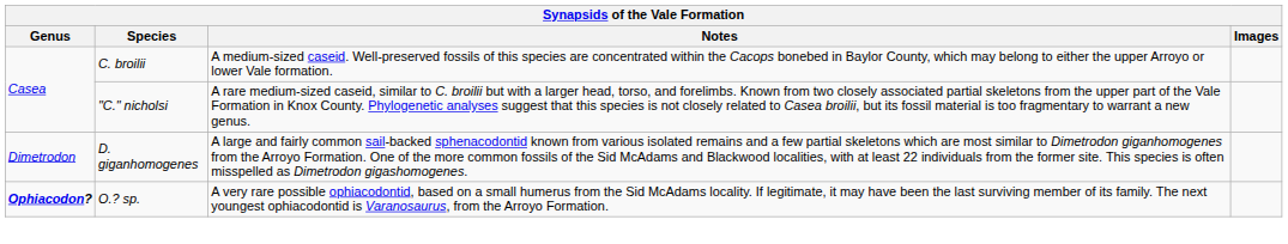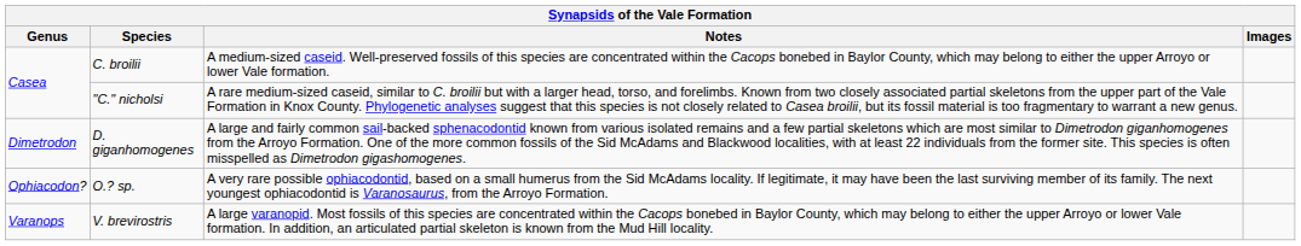 <table class="wikitable" align="center">
 <tr>
 <th colspan="4" align="center"><strong><a href='#'>Synapsids</a> of the Vale Formation</strong></th>
 </tr>
 <tr>
 <th>Genus</th>
 <th>Species</th>
 <th>Notes</th>
 <th>Images</th>
 </tr>
 <tr>
 <td rowspan="2"><em><a href='#'>Casea</a></em></td>
 <td><em>C. broilii</em></td>
 <td>A medium-sized <a href='#'>caseid</a>.<em></em> Well-preserved fossils of this species are concentrated within the <em>Cacops</em> bonebed in Baylor County, which may belong to either the upper Arroyo or lower Vale formation.</td>
 <td></td>
 </tr>
 <tr>
 <td><em>"C." nicholsi</em></td>
 <td>A rare medium-sized caseid, similar to <em>C. broilii</em> but with a larger head, torso, and forelimbs. Known from two closely associated partial skeletons from the upper part of the Vale Formation in Knox County. <a href='#'>Phylogenetic analyses</a> suggest that this species is not closely related to <em>Casea broilii</em>, but its fossil material is too fragmentary to warrant a new genus.</td>
 <td></td>
 </tr>
 <tr>
 <td><em><a href='#'>Dimetrodon</a></em></td>
 <td><em>D. giganhomogenes</em></td>
 <td>A large and fairly common <a href='#'>sail</a>-backed <a href='#'>sphenacodontid</a> known from various isolated remains and a few partial skeletons which are most similar to <em>Dimetrodon giganhomogenes</em> from the Arroyo Formation. One of the more common fossils of the Sid McAdams and Blackwood localities, with at least 22 individuals from the former site. This species is often misspelled as <em>Dimetrodon gigashomogenes</em>.</td>
 <td></td>
 </tr>
 <tr>
-<td><strong><em><a href='#'>Ophiacodon</a>?</em></strong></td>
+<td><em><a href='#'>Ophiacodon</a>?</em></td>
 <td><em>O.? sp.</em></td>
 <td>A very rare possible <a href='#'>ophiacodontid</a>, based on a small humerus from the Sid McAdams locality. If legitimate, it may have been the last surviving member of its family. The next youngest ophiacodontid is <em><a href='#'>Varanosaurus</a></em>, from the Arroyo Formation.</td>
 <td></td>
 </tr>
+<tr>
+<td><em><a href='#'>Varanops</a></em></td>
+<td><em>V. brevirostris</em></td>
+<td>A large <a href='#'>varanopid</a>. Most fossils of this species are concentrated within the <em>Cacops</em> bonebed in Baylor County, which may belong to either the upper Arroyo or lower Vale formation. In addition, an articulated partial skeleton is known from the Mud Hill locality.</td>
+<td></td>
+</tr>
 </table>
